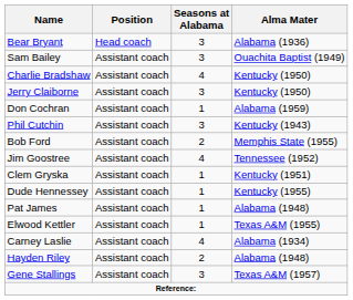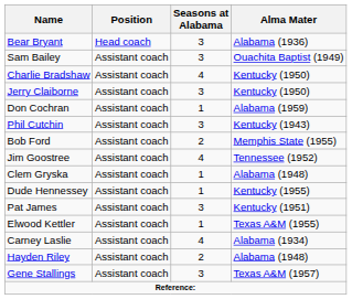 <table class="wikitable" border="1" style="font-size:90%;">
 <tr>
 <th>Name</th>
 <th>Position</th>
 <th>Seasons at<br>Alabama</th>
 <th>Alma Mater</th>
 </tr>
 <tr>
 <td><a href='#'>Bear Bryant</a></td>
 <td><a href='#'>Head coach</a></td>
 <td align=center>3</td>
 <td><a href='#'>Alabama</a> (1936)</td>
 </tr>
 <tr>
 <td>Sam Bailey</td>
 <td>Assistant coach</td>
 <td align=center>3</td>
 <td><a href='#'>Ouachita Baptist</a> (1949)</td>
 </tr>
 <tr>
 <td><a href='#'>Charlie Bradshaw</a></td>
 <td>Assistant coach</td>
 <td align=center>4</td>
 <td><a href='#'>Kentucky</a> (1950)</td>
 </tr>
 <tr>
 <td><a href='#'>Jerry Claiborne</a></td>
 <td>Assistant coach</td>
 <td align=center>3</td>
 <td><a href='#'>Kentucky</a> (1950)</td>
 </tr>
 <tr>
 <td>Don Cochran</td>
 <td>Assistant coach</td>
 <td align=center>1</td>
 <td><a href='#'>Alabama</a> (1959)</td>
 </tr>
 <tr>
 <td><a href='#'>Phil Cutchin</a></td>
 <td>Assistant coach</td>
 <td align=center>3</td>
 <td><a href='#'>Kentucky</a> (1943)</td>
 </tr>
 <tr>
 <td>Bob Ford</td>
 <td>Assistant coach</td>
 <td align=center>2</td>
 <td><a href='#'>Memphis State</a> (1955)</td>
 </tr>
 <tr>
 <td>Jim Goostree</td>
 <td>Assistant coach</td>
 <td align=center>4</td>
 <td><a href='#'>Tennessee</a> (1952)</td>
 </tr>
 <tr>
 <td>Clem Gryska</td>
 <td>Assistant coach</td>
 <td align=center>1</td>
-<td><a href='#'>Kentucky</a> (1951)</td>
+<td><a href='#'>Alabama</a> (1948)</td>
 </tr>
 <tr>
 <td>Dude Hennessey</td>
 <td>Assistant coach</td>
 <td align=center>1</td>
 <td><a href='#'>Kentucky</a> (1955)</td>
 </tr>
 <tr>
 <td>Pat James</td>
 <td>Assistant coach</td>
-<td align=center>1</td>
-<td><a href='#'>Alabama</a> (1948)</td>
+<td align=center>3</td>
+<td><a href='#'>Kentucky</a> (1951)</td>
 </tr>
 <tr>
 <td>Elwood Kettler</td>
 <td>Assistant coach</td>
 <td align=center>1</td>
 <td><a href='#'>Texas A&M</a> (1955)</td>
 </tr>
 <tr>
 <td>Carney Laslie</td>
 <td>Assistant coach</td>
 <td align=center>4</td>
 <td><a href='#'>Alabama</a> (1934)</td>
 </tr>
 <tr>
 <td><a href='#'>Hayden Riley</a></td>
 <td>Assistant coach</td>
 <td align=center>2</td>
 <td><a href='#'>Alabama</a>  (1948)</td>
 </tr>
 <tr>
 <td><a href='#'>Gene Stallings</a></td>
 <td>Assistant coach</td>
 <td align=center>3</td>
 <td><a href='#'>Texas A&M</a> (1957)</td>
 </tr>
 <tr>
 <td colspan="4" style="font-size: 8pt" align="center"><strong>Reference:</strong></td>
 </tr>
 </table>
